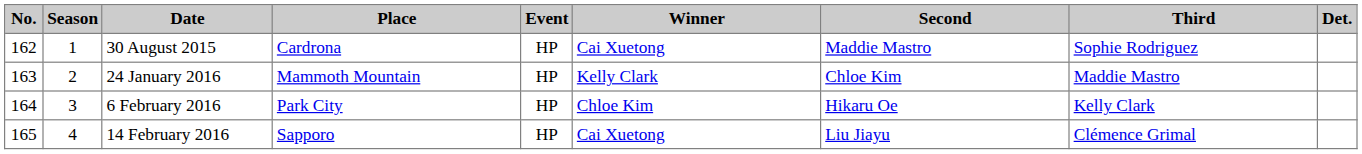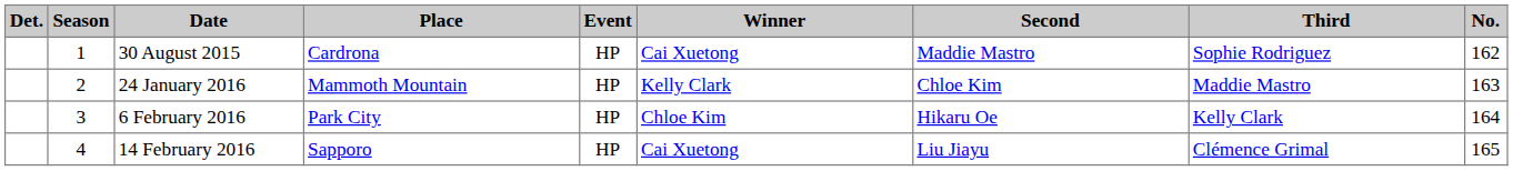 <table cellpadding="3" cellspacing="0" border="1" style="background:#ffffff; font-size:90%; border:grey solid 1px; border-collapse:collapse;">
 <tr style="background:#ccc; text-align:center;">
-<th width=25>No.</th>
+<th style="width:15px;">Det.</th>
 <th width=30>Season</th>
 <th style="width:135px;">Date</th>
 <th style="width:200px;">Place</th>
 <th style="width:15px;">Event</th>
 <th style="width:200px;">Winner</th>
 <th style="width:200px;">Second</th>
 <th style="width:200px;">Third</th>
-<th style="width:15px;">Det.</th>
+<th width=25>No.</th>
 </tr>
 <tr>
-<td align=center>162</td>
+<td></td>
 <td align=center>1</td>
 <td>30 August 2015<small></small></td>
 <td> <a href='#'>Cardrona</a></td>
 <td align=center>HP</td>
 <td> <a href='#'>Cai Xuetong</a></td>
 <td> <a href='#'>Maddie Mastro</a></td>
 <td> <a href='#'>Sophie Rodriguez</a></td>
-<td></td>
+<td align=center>162</td>
 </tr>
 <tr>
-<td align=center>163</td>
+<td></td>
 <td align=center>2</td>
 <td>24 January 2016</td>
 <td> <a href='#'>Mammoth Mountain</a></td>
 <td align=center>HP</td>
 <td> <a href='#'>Kelly Clark</a></td>
 <td> <a href='#'>Chloe Kim</a></td>
 <td> <a href='#'>Maddie Mastro</a></td>
-<td></td>
+<td align=center>163</td>
 </tr>
 <tr>
-<td align=center>164</td>
+<td></td>
 <td align=center>3</td>
 <td>6 February 2016</td>
 <td> <a href='#'>Park City</a></td>
 <td align=center>HP</td>
 <td> <a href='#'>Chloe Kim</a></td>
 <td> <a href='#'>Hikaru Oe</a></td>
 <td> <a href='#'>Kelly Clark</a></td>
-<td></td>
+<td align=center>164</td>
 </tr>
 <tr>
-<td align=center>165</td>
+<td></td>
 <td align=center>4</td>
 <td>14 February 2016</td>
 <td> <a href='#'>Sapporo</a></td>
 <td align=center>HP</td>
 <td> <a href='#'>Cai Xuetong</a></td>
 <td> <a href='#'>Liu Jiayu</a></td>
 <td> <a href='#'>Clémence Grimal</a></td>
-<td></td>
+<td align=center>165</td>
 </tr>
 </table>
